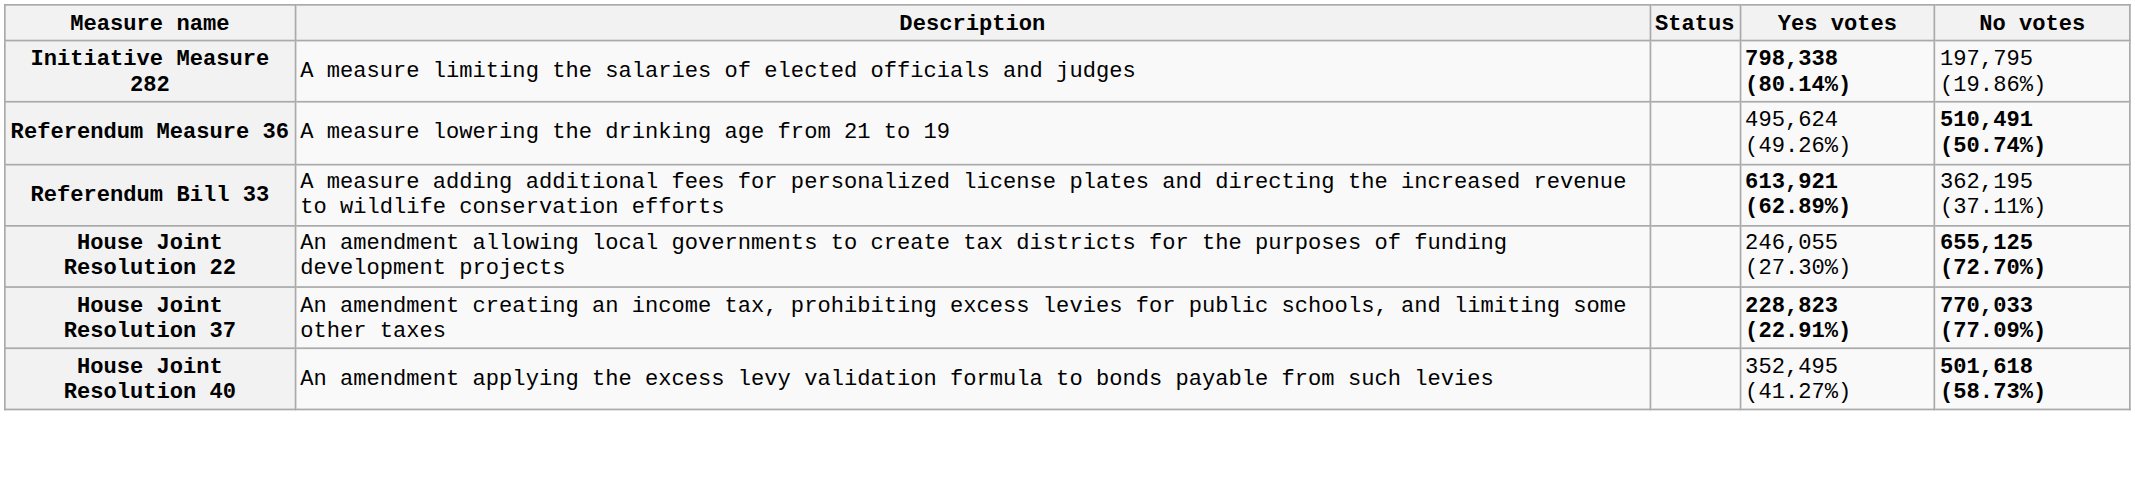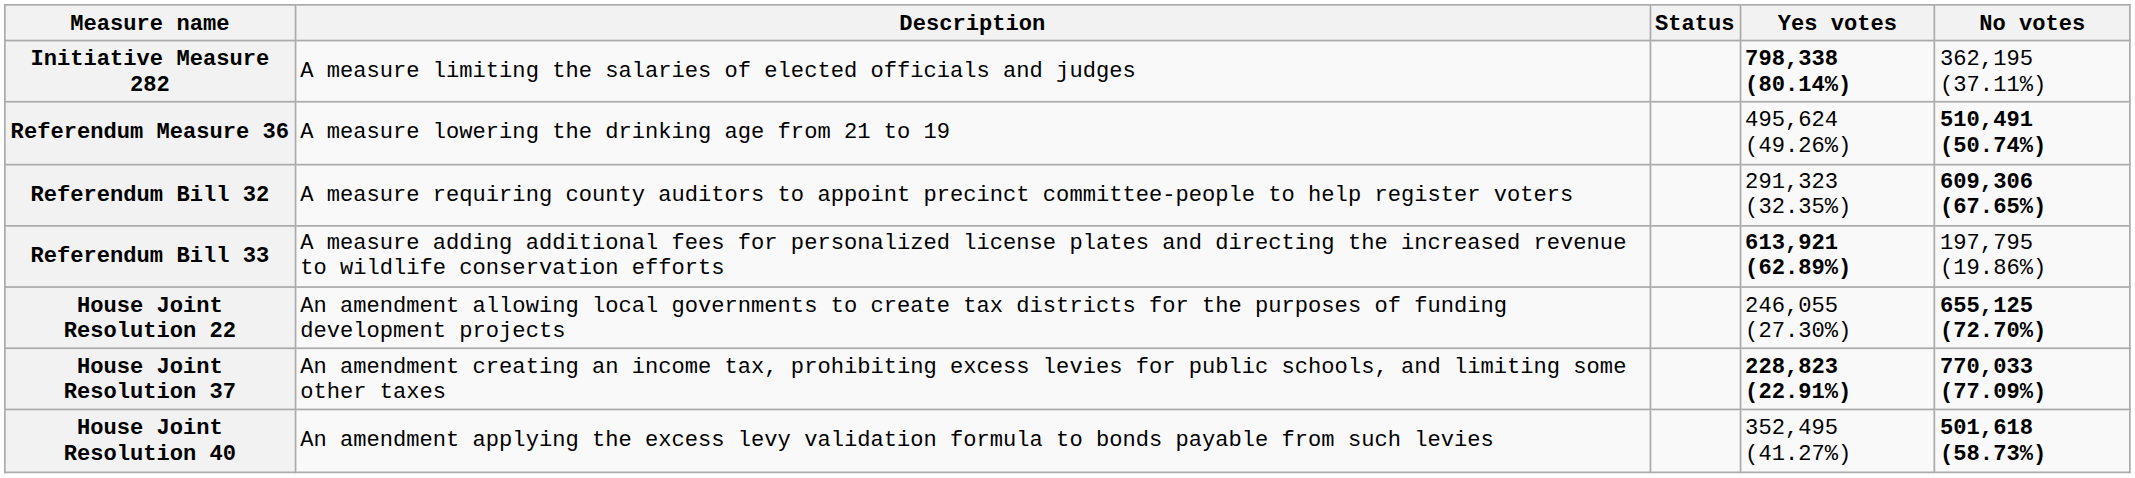 <table class="wikitable sortable plainrowheaders">
 <tr>
 <th scope=col>Measure name</th>
 <th scope=col class=unsortable>Description</th>
 <th scope=col>Status</th>
 <th scope=col>Yes votes</th>
 <th scope=col>No votes</th>
 </tr>
 <tr>
 <th scope=row>Initiative Measure 282</th>
 <td>A measure limiting the salaries of elected officials and judges</td>
 <td></td>
 <td><strong>798,338 (80.14%)</strong></td>
-<td>197,795 (19.86%)</td>
+<td>362,195 (37.11%)</td>
 </tr>
 <tr>
 <th scope=row>Referendum Measure 36</th>
 <td>A measure lowering the drinking age from 21 to 19</td>
 <td></td>
 <td>495,624 (49.26%)</td>
 <td><strong>510,491 (50.74%)</strong></td>
 </tr>
 <tr>
+<th scope=row>Referendum Bill 32</th>
+<td>A measure requiring county auditors to appoint precinct committee-people to help register voters</td>
+<td></td>
+<td>291,323 (32.35%)</td>
+<td><strong>609,306 (67.65%)</strong></td>
+</tr>
+<tr>
 <th scope=row>Referendum Bill 33</th>
 <td>A measure adding additional fees for personalized license plates and directing the increased revenue to wildlife conservation efforts</td>
 <td></td>
 <td><strong>613,921 (62.89%)</strong></td>
-<td>362,195 (37.11%)</td>
+<td>197,795 (19.86%)</td>
 </tr>
 <tr>
 <th scope=row>House Joint Resolution 22</th>
 <td>An amendment allowing local governments to create tax districts for the purposes of funding development projects</td>
 <td></td>
 <td>246,055 (27.30%)</td>
 <td><strong>655,125 (72.70%)</strong></td>
 </tr>
 <tr>
 <th scope=row>House Joint Resolution 37</th>
 <td>An amendment creating an income tax, prohibiting excess levies for public schools, and limiting some other taxes</td>
 <td></td>
 <td><strong>228,823 (22.91%)</strong></td>
 <td><strong>770,033 (77.09%)</strong></td>
 </tr>
 <tr>
 <th scope=row>House Joint Resolution 40</th>
 <td>An amendment applying the excess levy validation formula to bonds payable from such levies</td>
 <td></td>
 <td>352,495 (41.27%)</td>
 <td><strong>501,618 (58.73%)</strong></td>
 </tr>
 </table>
